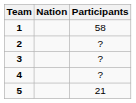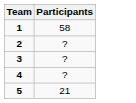 <table class="wikitable" style="text-align:center">
 <tr>
 <th>Team</th>
-<th>Nation</th>
 <th>Participants</th>
 </tr>
 <tr>
 <td><strong>1</strong></td>
-<td align=left></td>
 <td>58</td>
 </tr>
 <tr>
 <td><strong>2</strong></td>
-<td align=left></td>
 <td>?</td>
 </tr>
 <tr>
 <td><strong>3</strong></td>
-<td align=left></td>
 <td>?</td>
 </tr>
 <tr>
 <td><strong>4</strong></td>
-<td align=left></td>
 <td>?</td>
 </tr>
 <tr>
 <td><strong>5</strong></td>
-<td align=left></td>
 <td>21</td>
 </tr>
 </table>
